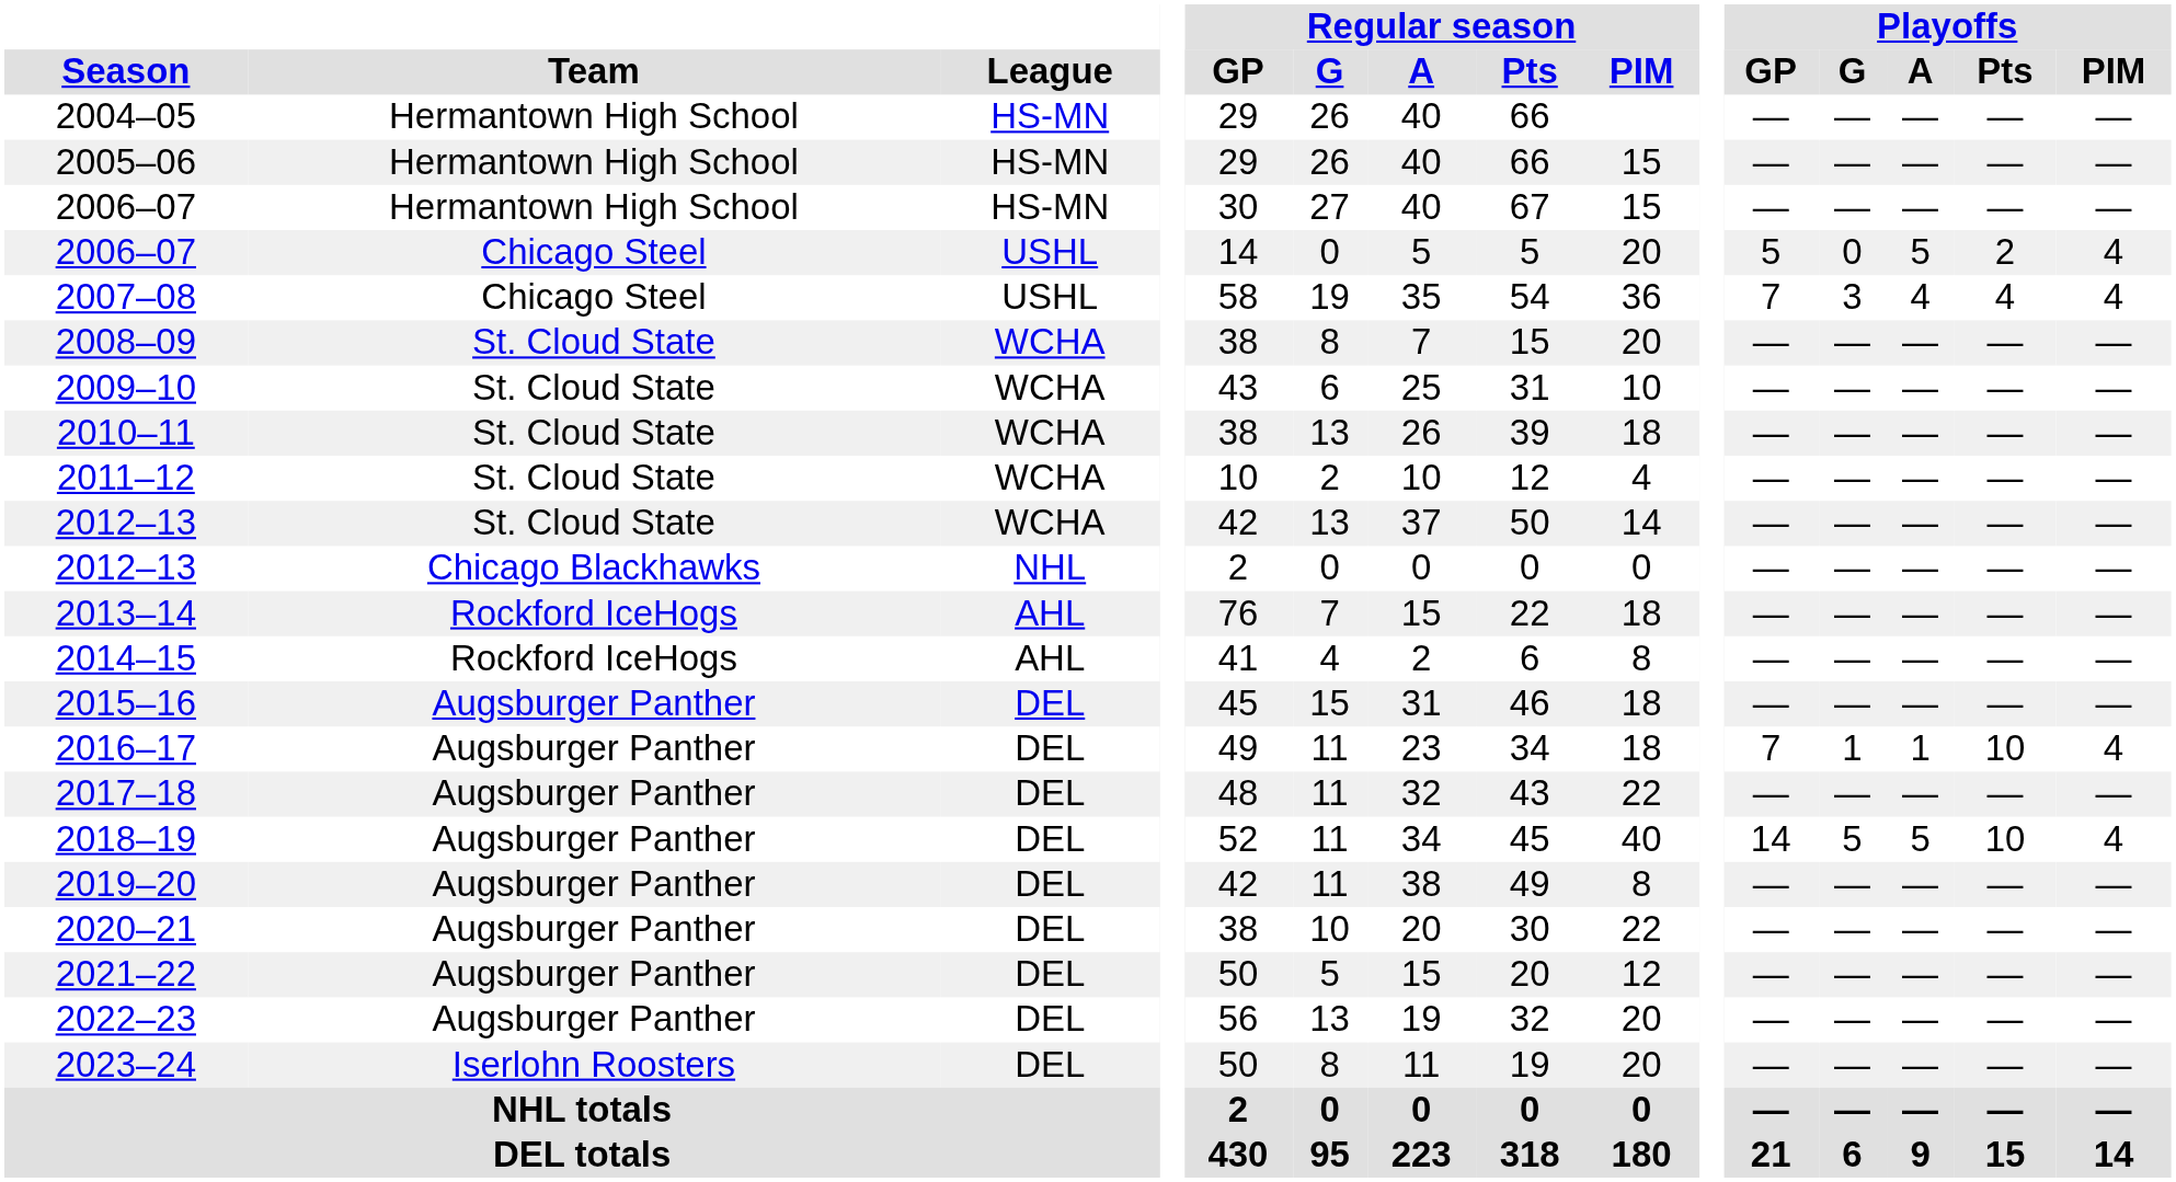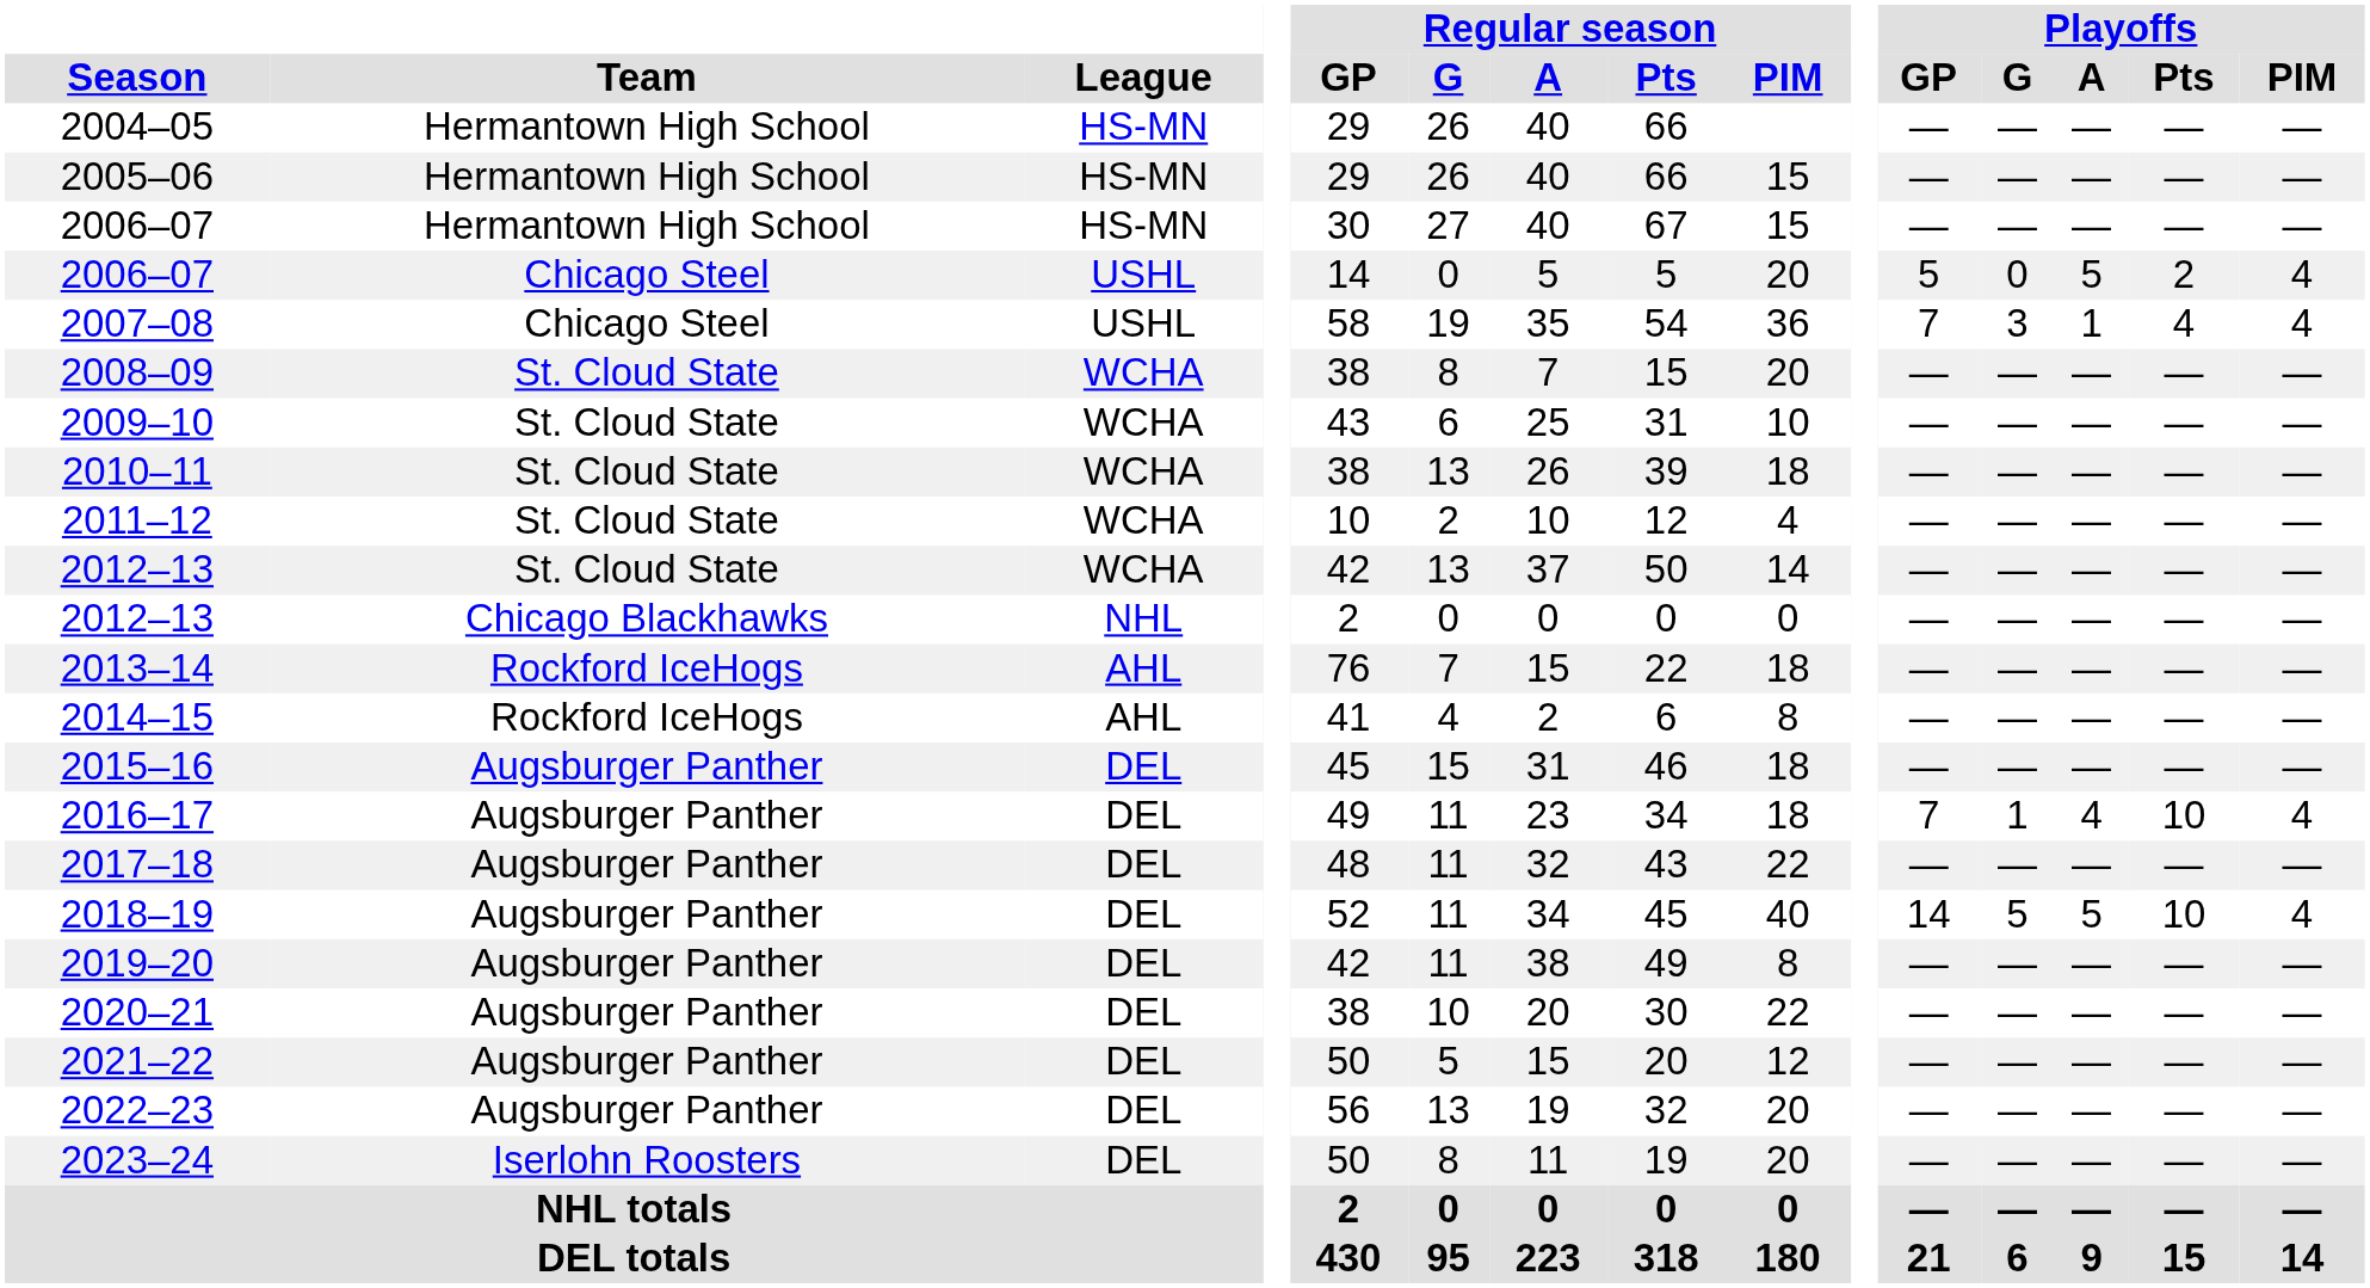 <table border="0" cellpadding="1" cellspacing="0" style="text-align:center; width:60em">
 <tr bgcolor="#e0e0e0">
 <th colspan="3" bgcolor="#ffffff"> </th>
 <th rowspan="99" bgcolor="#ffffff"> </th>
 <th colspan="5"><a href='#'>Regular season</a></th>
 <th rowspan="99" bgcolor="#ffffff"> </th>
 <th colspan="5"><a href='#'>Playoffs</a></th>
 </tr>
 <tr bgcolor="#e0e0e0">
 <th><a href='#'>Season</a></th>
 <th>Team</th>
 <th>League</th>
 <th>GP</th>
 <th><a href='#'>G</a></th>
 <th><a href='#'>A</a></th>
 <th><a href='#'>Pts</a></th>
 <th><a href='#'>PIM</a></th>
 <th>GP</th>
 <th>G</th>
 <th>A</th>
 <th>Pts</th>
 <th>PIM</th>
 </tr>
 <tr>
 <td>2004–05</td>
 <td>Hermantown High School</td>
 <td><a href='#'>HS-MN</a></td>
 <td>29</td>
 <td>26</td>
 <td>40</td>
 <td>66</td>
 <td></td>
 <td>—</td>
 <td>—</td>
 <td>—</td>
 <td>—</td>
 <td>—</td>
 </tr>
 <tr bgcolor="#f0f0f0">
 <td>2005–06</td>
 <td>Hermantown High School</td>
 <td>HS-MN</td>
 <td>29</td>
 <td>26</td>
 <td>40</td>
 <td>66</td>
 <td>15</td>
 <td>—</td>
 <td>—</td>
 <td>—</td>
 <td>—</td>
 <td>—</td>
 </tr>
 <tr>
 <td>2006–07</td>
 <td>Hermantown High School</td>
 <td>HS-MN</td>
 <td>30</td>
 <td>27</td>
 <td>40</td>
 <td>67</td>
 <td>15</td>
 <td>—</td>
 <td>—</td>
 <td>—</td>
 <td>—</td>
 <td>—</td>
 </tr>
 <tr bgcolor="#f0f0f0">
 <td><a href='#'>2006–07</a></td>
 <td><a href='#'>Chicago Steel</a></td>
 <td><a href='#'>USHL</a></td>
 <td>14</td>
 <td>0</td>
 <td>5</td>
 <td>5</td>
 <td>20</td>
 <td>5</td>
 <td>0</td>
 <td>5</td>
 <td>2</td>
 <td>4</td>
 </tr>
 <tr>
 <td><a href='#'>2007–08</a></td>
 <td>Chicago Steel</td>
 <td>USHL</td>
 <td>58</td>
 <td>19</td>
 <td>35</td>
 <td>54</td>
 <td>36</td>
 <td>7</td>
 <td>3</td>
-<td>4</td>
+<td>1</td>
 <td>4</td>
 <td>4</td>
 </tr>
 <tr bgcolor="#f0f0f0">
 <td><a href='#'>2008–09</a></td>
 <td><a href='#'>St. Cloud State</a></td>
 <td><a href='#'>WCHA</a></td>
 <td>38</td>
 <td>8</td>
 <td>7</td>
 <td>15</td>
 <td>20</td>
 <td>—</td>
 <td>—</td>
 <td>—</td>
 <td>—</td>
 <td>—</td>
 </tr>
 <tr>
 <td><a href='#'>2009–10</a></td>
 <td>St. Cloud State</td>
 <td>WCHA</td>
 <td>43</td>
 <td>6</td>
 <td>25</td>
 <td>31</td>
 <td>10</td>
 <td>—</td>
 <td>—</td>
 <td>—</td>
 <td>—</td>
 <td>—</td>
 </tr>
 <tr bgcolor="#f0f0f0">
 <td><a href='#'>2010–11</a></td>
 <td>St. Cloud State</td>
 <td>WCHA</td>
 <td>38</td>
 <td>13</td>
 <td>26</td>
 <td>39</td>
 <td>18</td>
 <td>—</td>
 <td>—</td>
 <td>—</td>
 <td>—</td>
 <td>—</td>
 </tr>
 <tr>
 <td><a href='#'>2011–12</a></td>
 <td>St. Cloud State</td>
 <td>WCHA</td>
 <td>10</td>
 <td>2</td>
 <td>10</td>
 <td>12</td>
 <td>4</td>
 <td>—</td>
 <td>—</td>
 <td>—</td>
 <td>—</td>
 <td>—</td>
 </tr>
 <tr bgcolor="#f0f0f0">
 <td><a href='#'>2012–13</a></td>
 <td>St. Cloud State</td>
 <td>WCHA</td>
 <td>42</td>
 <td>13</td>
 <td>37</td>
 <td>50</td>
 <td>14</td>
 <td>—</td>
 <td>—</td>
 <td>—</td>
 <td>—</td>
 <td>—</td>
 </tr>
 <tr>
 <td><a href='#'>2012–13</a></td>
 <td><a href='#'>Chicago Blackhawks</a></td>
 <td><a href='#'>NHL</a></td>
 <td>2</td>
 <td>0</td>
 <td>0</td>
 <td>0</td>
 <td>0</td>
 <td>—</td>
 <td>—</td>
 <td>—</td>
 <td>—</td>
 <td>—</td>
 </tr>
 <tr bgcolor="#f0f0f0">
 <td><a href='#'>2013–14</a></td>
 <td><a href='#'>Rockford IceHogs</a></td>
 <td><a href='#'>AHL</a></td>
 <td>76</td>
 <td>7</td>
 <td>15</td>
 <td>22</td>
 <td>18</td>
 <td>—</td>
 <td>—</td>
 <td>—</td>
 <td>—</td>
 <td>—</td>
 </tr>
 <tr>
 <td><a href='#'>2014–15</a></td>
 <td>Rockford IceHogs</td>
 <td>AHL</td>
 <td>41</td>
 <td>4</td>
 <td>2</td>
 <td>6</td>
 <td>8</td>
 <td>—</td>
 <td>—</td>
 <td>—</td>
 <td>—</td>
 <td>—</td>
 </tr>
 <tr bgcolor="#f0f0f0">
 <td><a href='#'>2015–16</a></td>
 <td><a href='#'>Augsburger Panther</a></td>
 <td><a href='#'>DEL</a></td>
 <td>45</td>
 <td>15</td>
 <td>31</td>
 <td>46</td>
 <td>18</td>
 <td>—</td>
 <td>—</td>
 <td>—</td>
 <td>—</td>
 <td>—</td>
 </tr>
 <tr>
 <td><a href='#'>2016–17</a></td>
 <td>Augsburger Panther</td>
 <td>DEL</td>
 <td>49</td>
 <td>11</td>
 <td>23</td>
 <td>34</td>
 <td>18</td>
 <td>7</td>
 <td>1</td>
-<td>1</td>
+<td>4</td>
 <td>10</td>
 <td>4</td>
 </tr>
 <tr bgcolor="#f0f0f0">
 <td><a href='#'>2017–18</a></td>
 <td>Augsburger Panther</td>
 <td>DEL</td>
 <td>48</td>
 <td>11</td>
 <td>32</td>
 <td>43</td>
 <td>22</td>
 <td>—</td>
 <td>—</td>
 <td>—</td>
 <td>—</td>
 <td>—</td>
 </tr>
 <tr>
 <td><a href='#'>2018–19</a></td>
 <td>Augsburger Panther</td>
 <td>DEL</td>
 <td>52</td>
 <td>11</td>
 <td>34</td>
 <td>45</td>
 <td>40</td>
 <td>14</td>
 <td>5</td>
 <td>5</td>
 <td>10</td>
 <td>4</td>
 </tr>
 <tr bgcolor="#f0f0f0">
 <td><a href='#'>2019–20</a></td>
 <td>Augsburger Panther</td>
 <td>DEL</td>
 <td>42</td>
 <td>11</td>
 <td>38</td>
 <td>49</td>
 <td>8</td>
 <td>—</td>
 <td>—</td>
 <td>—</td>
 <td>—</td>
 <td>—</td>
 </tr>
 <tr>
 <td><a href='#'>2020–21</a></td>
 <td>Augsburger Panther</td>
 <td>DEL</td>
 <td>38</td>
 <td>10</td>
 <td>20</td>
 <td>30</td>
 <td>22</td>
 <td>—</td>
 <td>—</td>
 <td>—</td>
 <td>—</td>
 <td>—</td>
 </tr>
 <tr bgcolor="#f0f0f0">
 <td><a href='#'>2021–22</a></td>
 <td>Augsburger Panther</td>
 <td>DEL</td>
 <td>50</td>
 <td>5</td>
 <td>15</td>
 <td>20</td>
 <td>12</td>
 <td>—</td>
 <td>—</td>
 <td>—</td>
 <td>—</td>
 <td>—</td>
 </tr>
 <tr>
 <td><a href='#'>2022–23</a></td>
 <td>Augsburger Panther</td>
 <td>DEL</td>
 <td>56</td>
 <td>13</td>
 <td>19</td>
 <td>32</td>
 <td>20</td>
 <td>—</td>
 <td>—</td>
 <td>—</td>
 <td>—</td>
 <td>—</td>
 </tr>
 <tr bgcolor="#f0f0f0">
 <td><a href='#'>2023–24</a></td>
 <td><a href='#'>Iserlohn Roosters</a></td>
 <td>DEL</td>
 <td>50</td>
 <td>8</td>
 <td>11</td>
 <td>19</td>
 <td>20</td>
 <td>—</td>
 <td>—</td>
 <td>—</td>
 <td>—</td>
 <td>—</td>
 </tr>
 <tr bgcolor="#e0e0e0">
 <th colspan="3">NHL totals</th>
 <th>2</th>
 <th>0</th>
 <th>0</th>
 <th>0</th>
 <th>0</th>
 <th>—</th>
 <th>—</th>
 <th>—</th>
 <th>—</th>
 <th>—</th>
 </tr>
 <tr bgcolor="#e0e0e0">
 <th colspan="3">DEL totals</th>
 <th>430</th>
 <th>95</th>
 <th>223</th>
 <th>318</th>
 <th>180</th>
 <th>21</th>
 <th>6</th>
 <th>9</th>
 <th>15</th>
 <th>14</th>
 </tr>
 </table>
